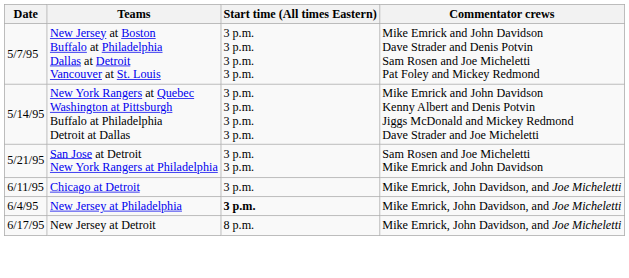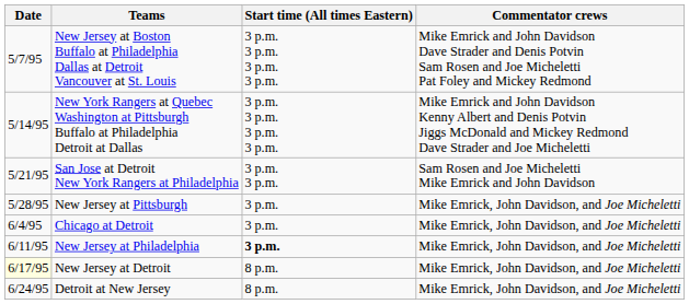 <table class="wikitable">
 <tr>
 <th>Date</th>
 <th>Teams</th>
 <th>Start time (All times Eastern)</th>
 <th>Commentator crews</th>
 </tr>
 <tr>
 <td>5/7/95</td>
 <td><a href='#'>New Jersey</a> at <a href='#'>Boston</a><br><a href='#'>Buffalo</a> at <a href='#'>Philadelphia</a><br><a href='#'>Dallas</a> at <a href='#'>Detroit</a><br><a href='#'>Vancouver</a> at <a href='#'>St. Louis</a></td>
 <td>3 p.m.<br>3 p.m.<br>3 p.m.<br>3 p.m.</td>
 <td>Mike Emrick and John Davidson<br>Dave Strader and Denis Potvin<br>Sam Rosen and Joe Micheletti<br>Pat Foley and Mickey Redmond</td>
 </tr>
 <tr>
 <td>5/14/95</td>
 <td><a href='#'>New York Rangers</a> at <a href='#'>Quebec</a><br><a href='#'>Washington at Pittsburgh</a><br>Buffalo at Philadelphia<br>Detroit at Dallas</td>
 <td>3 p.m.<br>3 p.m.<br>3 p.m.<br>3 p.m.</td>
 <td>Mike Emrick and John Davidson<br>Kenny Albert and Denis Potvin<br>Jiggs McDonald and Mickey Redmond<br>Dave Strader and Joe Micheletti</td>
 </tr>
 <tr>
 <td>5/21/95</td>
 <td><a href='#'>San Jose</a> at Detroit<br><a href='#'>New York Rangers at Philadelphia</a></td>
 <td>3 p.m.<br>3 p.m.</td>
 <td>Sam Rosen and Joe Micheletti<br>Mike Emrick and John Davidson</td>
 </tr>
 <tr>
-<td>6/11/95</td>
+<td>5/28/95</td>
+<td>New Jersey at <a href='#'>Pittsburgh</a></td>
+<td>3 p.m.</td>
+<td>Mike Emrick, John Davidson, and <em>Joe Micheletti</em></td>
+</tr>
+<tr>
+<td>6/4/95</td>
 <td><a href='#'>Chicago at Detroit</a></td>
 <td>3 p.m.</td>
 <td>Mike Emrick, John Davidson, and <em>Joe Micheletti</em></td>
 </tr>
 <tr>
-<td>6/4/95</td>
+<td>6/11/95</td>
 <td><a href='#'>New Jersey at Philadelphia</a></td>
 <td><strong>3 p.m.</strong></td>
 <td>Mike Emrick, John Davidson, and <em>Joe Micheletti</em></td>
 </tr>
 <tr>
-<td>6/17/95</td>
+<td style="background: lightyellow;">6/17/95</td>
 <td>New Jersey at Detroit</td>
 <td>8 p.m.</td>
 <td>Mike Emrick, John Davidson, and <em>Joe Micheletti</em></td>
 </tr>
+<tr>
+<td>6/24/95</td>
+<td>Detroit at New Jersey</td>
+<td>8 p.m.</td>
+<td>Mike Emrick, John Davidson, and <em>Joe Micheletti</em></td>
+</tr>
 </table>
